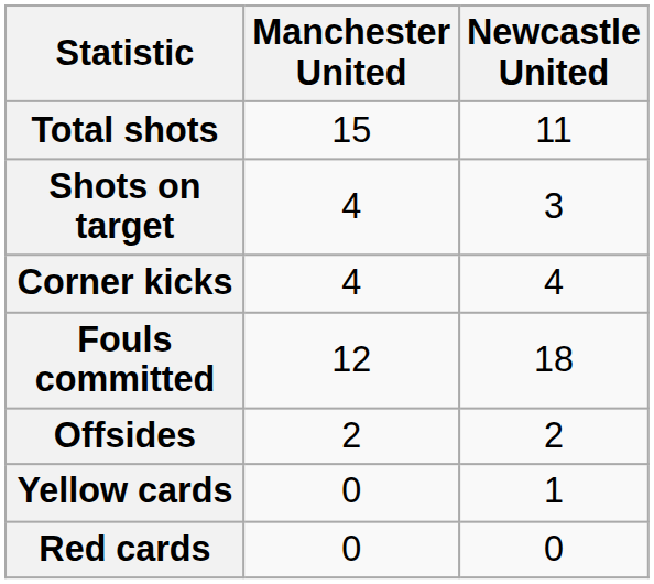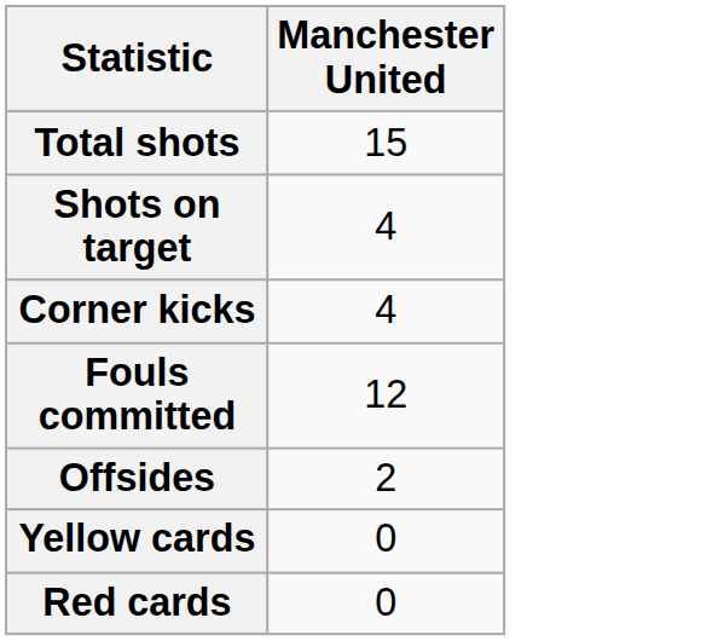 <table class="wikitable plainrowheaders" style="text-align:center">
 <tr>
 <th width=100 scope=col>Statistic</th>
 <th width=70 scope=col>Manchester United</th>
-<th width=70 scope=col>Newcastle United</th>
 </tr>
 <tr>
 <th scope=row>Total shots</th>
 <td>15</td>
-<td>11</td>
 </tr>
 <tr>
 <th scope=row>Shots on target</th>
 <td>4</td>
-<td>3</td>
 </tr>
 <tr>
 <th scope=row>Corner kicks</th>
-<td>4</td>
 <td>4</td>
 </tr>
 <tr>
 <th scope=row>Fouls committed</th>
 <td>12</td>
-<td>18</td>
 </tr>
 <tr>
 <th scope=row>Offsides</th>
-<td>2</td>
 <td>2</td>
 </tr>
 <tr>
 <th scope=row>Yellow cards</th>
 <td>0</td>
-<td>1</td>
 </tr>
 <tr>
 <th scope=row>Red cards</th>
 <td>0</td>
-<td>0</td>
 </tr>
 </table>
